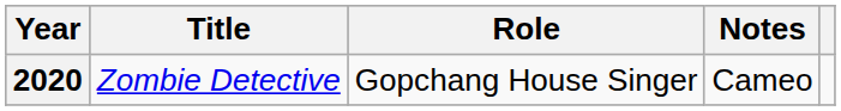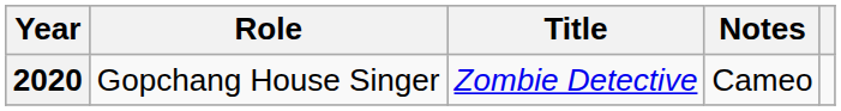 <table class="wikitable sortable plainrowheaders">
 <tr>
 <th scope="col">Year</th>
+<th scope="col">Role</th>
 <th scope="col">Title</th>
-<th scope="col">Role</th>
 <th scope="col">Notes</th>
 <th scope="col" class="unsortable"></th>
 </tr>
 <tr>
 <th scope="row">2020</th>
+<td>Gopchang House Singer</td>
 <td><em><a href='#'>Zombie Detective</a></em></td>
-<td>Gopchang House Singer</td>
 <td>Cameo</td>
 <td></td>
 </tr>
 </table>
